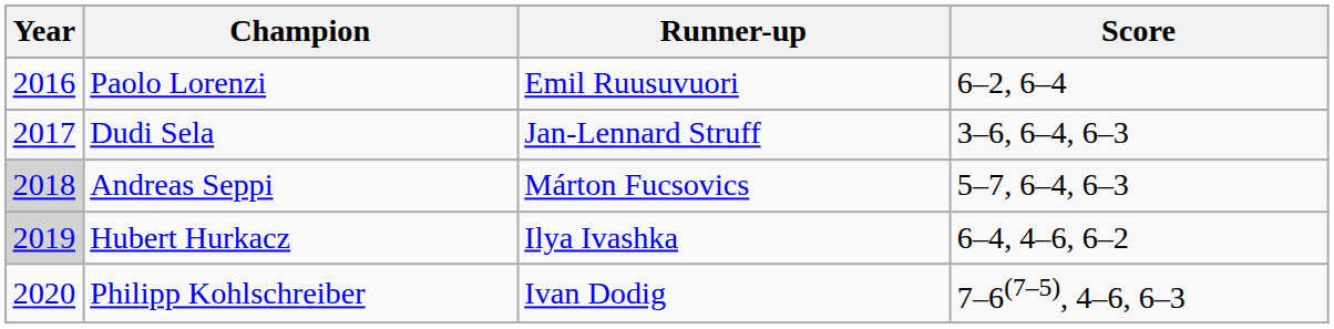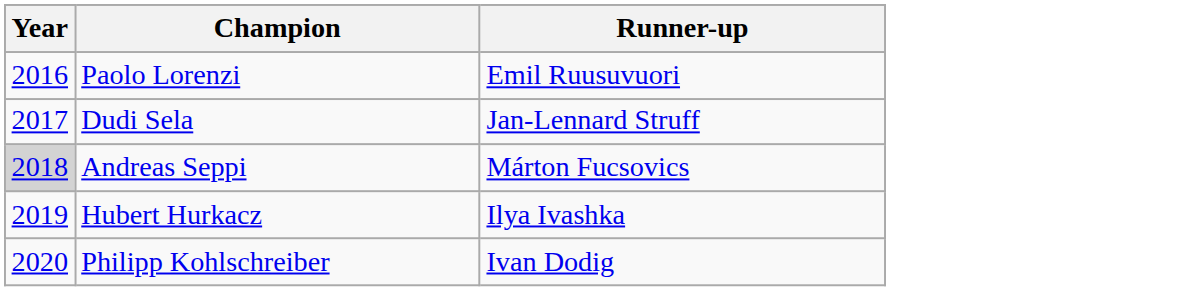 <table class="wikitable" style="font-size:90%">
 <tr>
 <th>Year</th>
 <th width="200">Champion</th>
 <th width="200">Runner-up</th>
-<th width="175">Score</th>
 </tr>
 <tr>
 <td><a href='#'>2016</a></td>
 <td> <a href='#'>Paolo Lorenzi</a></td>
 <td> <a href='#'>Emil Ruusuvuori</a></td>
-<td>6–2, 6–4</td>
 </tr>
 <tr>
 <td><a href='#'>2017</a></td>
 <td> <a href='#'>Dudi Sela</a></td>
 <td> <a href='#'>Jan-Lennard Struff</a></td>
-<td>3–6, 6–4, 6–3</td>
 </tr>
 <tr>
 <td style="background: lightgrey;"><a href='#'>2018</a></td>
 <td> <a href='#'>Andreas Seppi</a></td>
 <td> <a href='#'>Márton Fucsovics</a></td>
-<td>5–7, 6–4, 6–3</td>
 </tr>
 <tr>
-<td style="background: lightgrey;"><a href='#'>2019</a></td>
+<td><a href='#'>2019</a></td>
 <td> <a href='#'>Hubert Hurkacz</a></td>
 <td> <a href='#'>Ilya Ivashka</a></td>
-<td>6–4, 4–6, 6–2</td>
 </tr>
 <tr>
 <td><a href='#'>2020</a></td>
 <td> <a href='#'>Philipp Kohlschreiber</a></td>
 <td> <a href='#'>Ivan Dodig</a></td>
-<td>7–6<sup>(7–5)</sup>, 4–6, 6–3</td>
 </tr>
 </table>
